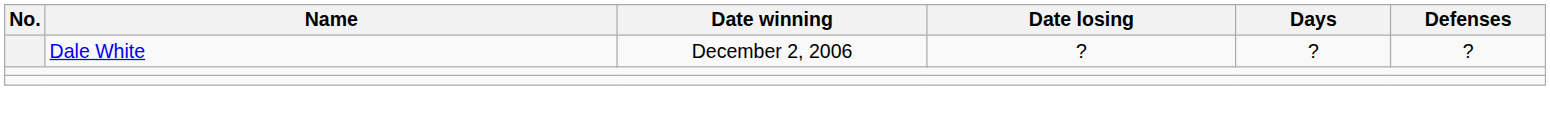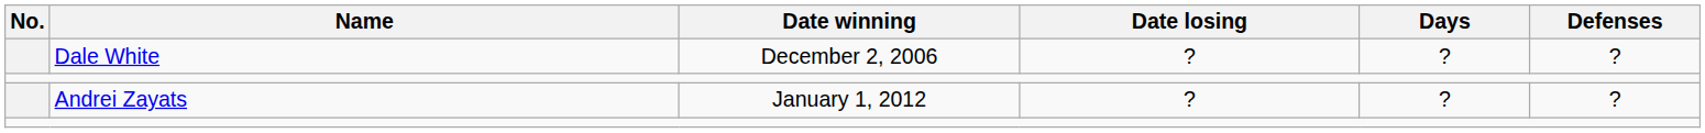 <table class="wikitable" style="width:100%;">
 <tr>
 <th style="width:1%;">No.</th>
 <th style="width:37%;">Name</th>
 <th style="width:20%;">Date winning</th>
 <th style="width:20%;">Date losing</th>
 <th data-sort-type="number" style="width:10%;">Days</th>
 <th data-sort-type="number" style="width:10%;">Defenses</th>
 </tr>
 <tr align=center>
 <th></th>
 <td align=left> <a href='#'>Dale White</a></td>
 <td>December 2, 2006</td>
 <td>?</td>
 <td>?</td>
 <td>?</td>
 </tr>
 <tr>
 <td colspan="6"></td>
 </tr>
+<tr align=center>
+<th></th>
+<td align=left> <a href='#'>Andrei Zayats</a></td>
+<td>January 1, 2012</td>
+<td>?</td>
+<td>?</td>
+<td>?</td>
+</tr>
 <tr>
 <td colspan="6"></td>
 </tr>
 </table>
